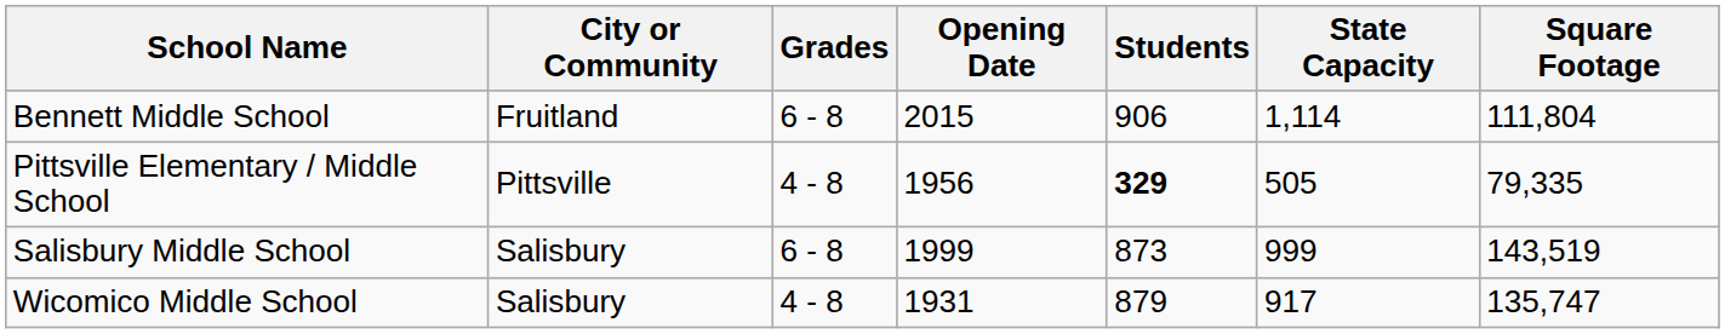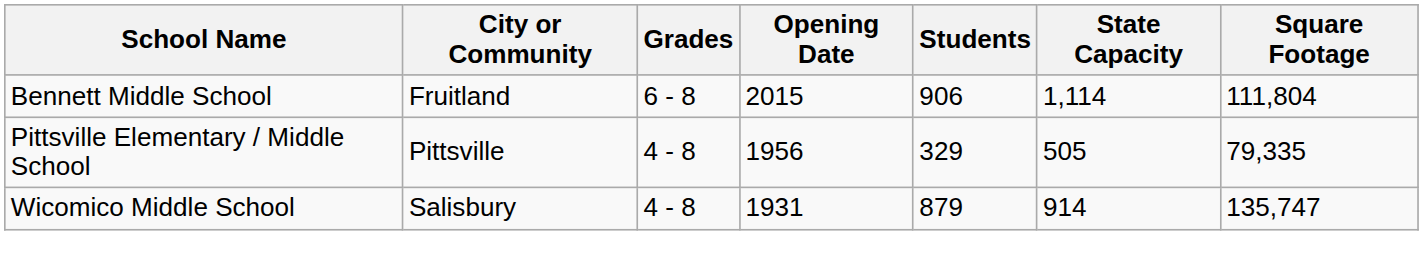 <table class="wikitable sortable">
 <tr>
 <th>School Name</th>
 <th>City or Community</th>
 <th>Grades</th>
 <th>Opening Date</th>
 <th>Students</th>
 <th>State Capacity</th>
 <th>Square Footage</th>
 </tr>
 <tr>
 <td>Bennett Middle School</td>
 <td>Fruitland</td>
 <td>6 - 8</td>
 <td>2015</td>
 <td>906</td>
 <td>1,114</td>
 <td>111,804</td>
 </tr>
 <tr>
 <td>Pittsville Elementary / Middle School</td>
 <td>Pittsville</td>
 <td>4 - 8</td>
 <td>1956</td>
-<td><strong>329</strong></td>
+<td>329</td>
 <td>505</td>
 <td>79,335</td>
-</tr>
-<tr>
-<td>Salisbury Middle School</td>
-<td>Salisbury</td>
-<td>6 - 8</td>
-<td>1999</td>
-<td>873</td>
-<td>999</td>
-<td>143,519</td>
 </tr>
 <tr>
 <td>Wicomico Middle School</td>
 <td>Salisbury</td>
 <td>4 - 8</td>
 <td>1931</td>
 <td>879</td>
-<td>917</td>
+<td>914</td>
 <td>135,747</td>
 </tr>
 </table>
